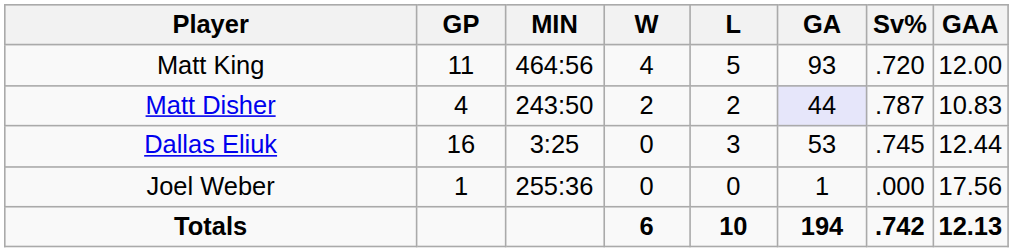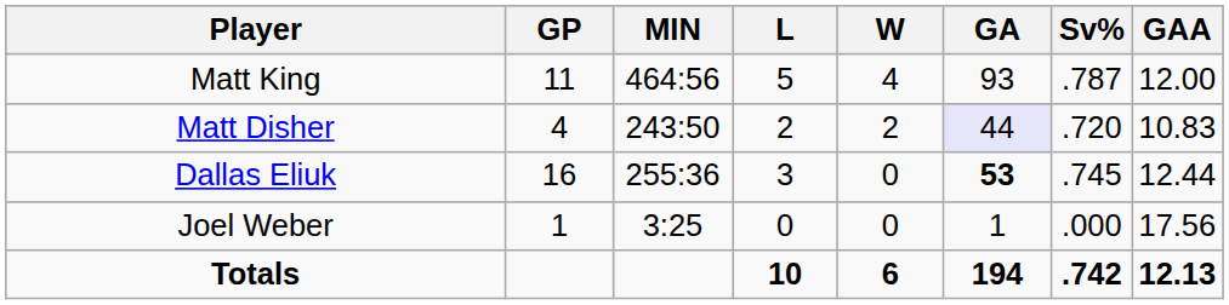 <table class="wikitable sortable" width="50%">
 <tr align="center"  bgcolor="#dddddd">
 <th width="50%">Player</th>
 <th width="10%">GP</th>
 <th width="10%">MIN</th>
+<th width="10%">L</th>
 <th width="10%">W</th>
-<th width="10%">L</th>
 <th width="10%">GA</th>
 <th width="10%">Sv%</th>
 <th width="10%">GAA</th>
 </tr>
 <tr align=center>
 <td>Matt King</td>
 <td>11</td>
 <td>464:56</td>
+<td>5</td>
 <td>4</td>
-<td>5</td>
 <td>93</td>
-<td>.720</td>
+<td>.787</td>
 <td>12.00</td>
 </tr>
 <tr align=center>
 <td><a href='#'>Matt Disher</a></td>
 <td>4</td>
 <td>243:50</td>
 <td>2</td>
 <td>2</td>
 <td style="background: lavender;">44</td>
-<td>.787</td>
+<td>.720</td>
 <td>10.83</td>
 </tr>
 <tr align=center>
 <td><a href='#'>Dallas Eliuk</a></td>
 <td>16</td>
-<td>3:25</td>
+<td>255:36</td>
+<td>3</td>
 <td>0</td>
-<td>3</td>
-<td>53</td>
+<td><strong>53</strong></td>
 <td>.745</td>
 <td>12.44</td>
 </tr>
 <tr align=center>
 <td>Joel Weber</td>
 <td>1</td>
-<td>255:36</td>
+<td>3:25</td>
 <td>0</td>
 <td>0</td>
 <td>1</td>
 <td>.000</td>
 <td>17.56</td>
 </tr>
 <tr align=center>
 <td><strong>Totals</strong></td>
 <td></td>
 <td></td>
+<td><strong>10</strong></td>
 <td><strong>6</strong></td>
-<td><strong>10</strong></td>
 <td><strong> 194</strong></td>
 <td><strong> .742</strong></td>
 <td><strong> 12.13</strong></td>
 </tr>
 </table>
